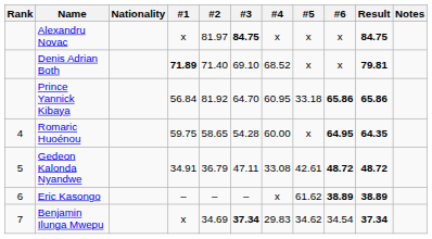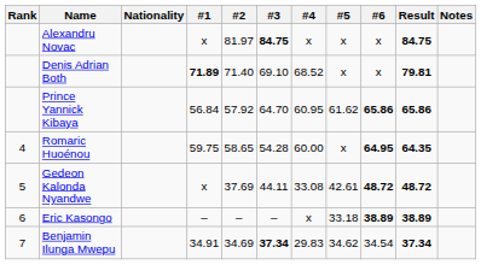 <table class="wikitable sortable" style="text-align:center;font-size:95%">
 <tr>
 <th>Rank</th>
 <th>Name</th>
 <th>Nationality</th>
 <th>#1</th>
 <th>#2</th>
 <th>#3</th>
 <th>#4</th>
 <th>#5</th>
 <th>#6</th>
 <th>Result</th>
 <th>Notes</th>
 </tr>
 <tr>
 <td></td>
 <td align=left><a href='#'>Alexandru Novac</a></td>
 <td align=left></td>
 <td>x</td>
 <td>81.97</td>
 <td><strong>84.75</strong></td>
 <td>x</td>
 <td>x</td>
 <td>x</td>
 <td><strong>84.75</strong></td>
 <td></td>
 </tr>
 <tr>
 <td></td>
 <td align=left><a href='#'>Denis Adrian Both</a></td>
 <td align=left></td>
 <td><strong>71.89</strong></td>
 <td>71.40</td>
 <td>69.10</td>
 <td>68.52</td>
 <td>x</td>
 <td>x</td>
 <td><strong>79.81</strong></td>
 <td></td>
 </tr>
 <tr>
 <td></td>
 <td align=left><a href='#'>Prince Yannick Kibaya</a></td>
 <td align=left></td>
 <td>56.84</td>
-<td>81.92</td>
+<td>57.92</td>
 <td>64.70</td>
 <td>60.95</td>
-<td>33.18</td>
+<td>61.62</td>
 <td><strong>65.86</strong></td>
 <td><strong>65.86</strong></td>
 <td></td>
 </tr>
 <tr>
 <td>4</td>
 <td align=left><a href='#'>Romaric Huoénou</a></td>
 <td align=left></td>
 <td>59.75</td>
 <td>58.65</td>
 <td>54.28</td>
 <td>60.00</td>
 <td>x</td>
 <td><strong>64.95</strong></td>
 <td><strong>64.35</strong></td>
 <td></td>
 </tr>
 <tr>
 <td>5</td>
 <td align=left><a href='#'>Gedeon Kalonda Nyandwe</a></td>
 <td align=left></td>
-<td>34.91</td>
-<td>36.79</td>
-<td>47.11</td>
+<td>x</td>
+<td>37.69</td>
+<td>44.11</td>
 <td>33.08</td>
 <td>42.61</td>
 <td><strong>48.72</strong></td>
 <td><strong>48.72</strong></td>
 <td></td>
 </tr>
 <tr>
 <td>6</td>
 <td align=left><a href='#'>Eric Kasongo</a></td>
 <td align=left></td>
 <td>–</td>
 <td>–</td>
 <td>–</td>
 <td>x</td>
-<td>61.62</td>
+<td>33.18</td>
 <td><strong>38.89</strong></td>
 <td><strong>38.89</strong></td>
 <td></td>
 </tr>
 <tr>
 <td>7</td>
 <td align=left><a href='#'>Benjamin Ilunga Mwepu</a></td>
 <td align=left></td>
-<td>x</td>
+<td>34.91</td>
 <td>34.69</td>
 <td><strong>37.34</strong></td>
 <td>29.83</td>
 <td>34.62</td>
 <td>34.54</td>
 <td><strong>37.34</strong></td>
 <td></td>
 </tr>
 </table>
